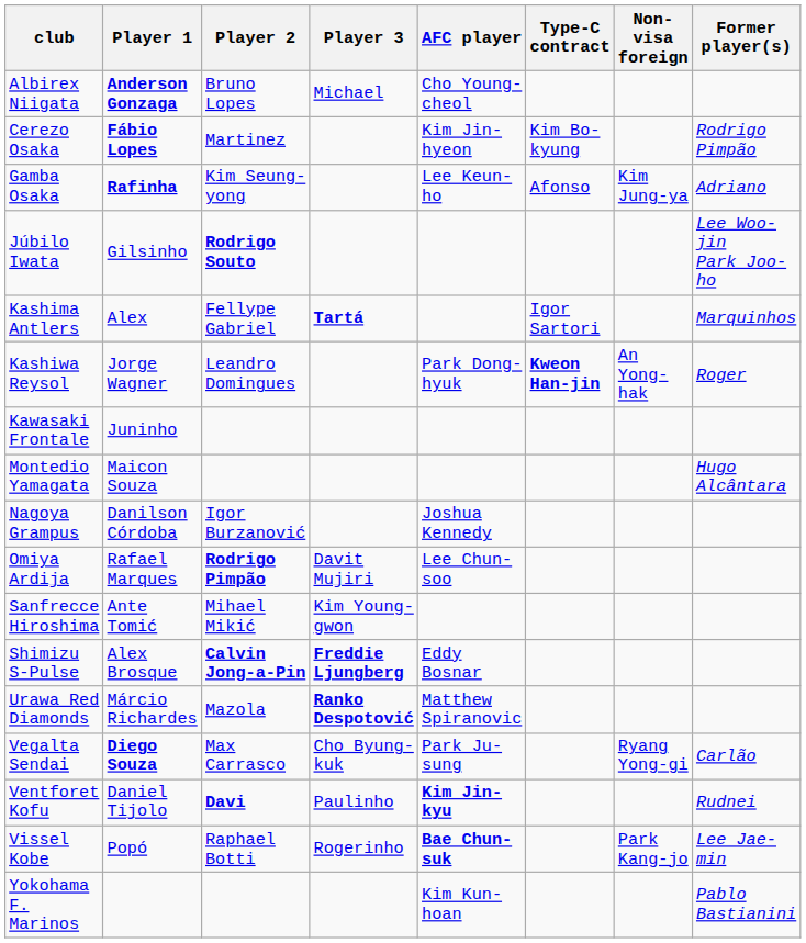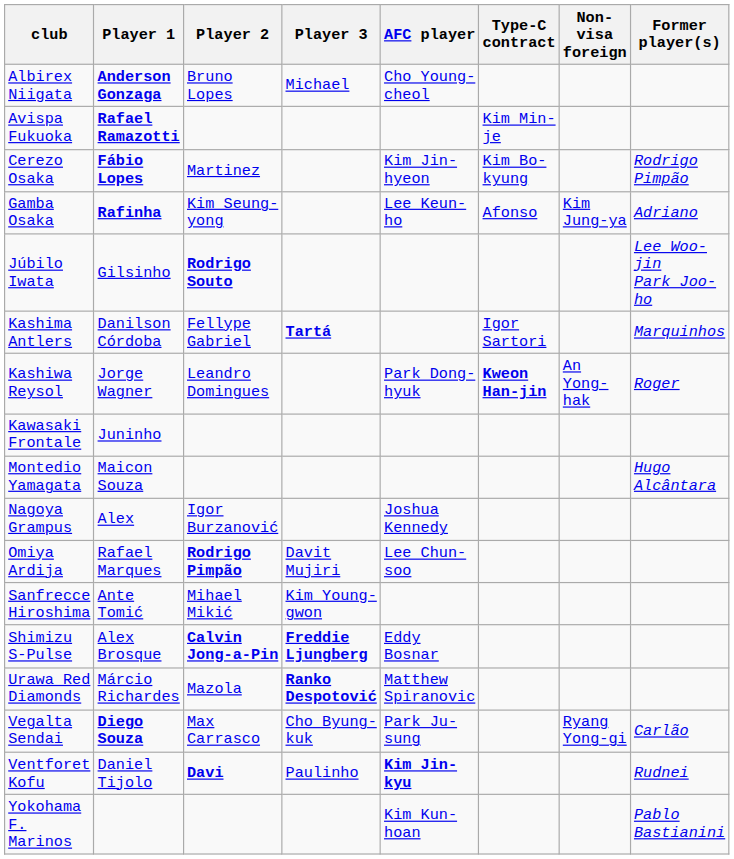 <table class="wikitable">
 <tr>
 <th width ="175">club</th>
 <th width ="175">Player 1</th>
 <th width ="175">Player 2</th>
 <th width ="175">Player 3</th>
 <th width ="175"><a href='#'>AFC</a> player</th>
 <th width ="175">Type-C contract</th>
 <th width ="175">Non-visa foreign</th>
 <th width ="175">Former player(s)</th>
 </tr>
 <tr>
 <td><a href='#'>Albirex Niigata</a></td>
 <td> <strong><a href='#'>Anderson Gonzaga</a></strong></td>
 <td> <a href='#'>Bruno Lopes</a></td>
 <td> <a href='#'>Michael</a></td>
 <td> <a href='#'>Cho Young-cheol</a></td>
 <td></td>
+<td></td>
+<td></td>
+</tr>
+<tr>
+<td><a href='#'>Avispa Fukuoka</a></td>
+<td> <strong><a href='#'>Rafael Ramazotti</a></strong></td>
+<td></td>
+<td></td>
+<td></td>
+<td> <a href='#'>Kim Min-je</a></td>
 <td></td>
 <td></td>
 </tr>
 <tr>
 <td><a href='#'>Cerezo Osaka</a></td>
 <td> <strong><a href='#'>Fábio Lopes</a></strong></td>
 <td> <a href='#'>Martinez</a></td>
 <td></td>
 <td> <a href='#'>Kim Jin-hyeon</a></td>
 <td> <a href='#'>Kim Bo-kyung</a></td>
 <td></td>
 <td> <em><a href='#'>Rodrigo Pimpão</a></em></td>
 </tr>
 <tr>
 <td><a href='#'>Gamba Osaka</a></td>
 <td> <strong><a href='#'>Rafinha</a></strong></td>
 <td> <a href='#'>Kim Seung-yong</a></td>
 <td></td>
 <td> <a href='#'>Lee Keun-ho</a></td>
 <td> <a href='#'>Afonso</a></td>
 <td> <a href='#'>Kim Jung-ya</a></td>
 <td> <em><a href='#'>Adriano</a></em></td>
 </tr>
 <tr>
 <td><a href='#'>Júbilo Iwata</a></td>
 <td> <a href='#'>Gilsinho</a></td>
 <td> <strong><a href='#'>Rodrigo Souto</a></strong></td>
 <td></td>
 <td></td>
 <td></td>
 <td></td>
 <td> <em><a href='#'>Lee Woo-jin</a></em> <br>  <em><a href='#'>Park Joo-ho</a></em></td>
 </tr>
 <tr>
 <td><a href='#'>Kashima Antlers</a></td>
-<td> <a href='#'>Alex</a></td>
+<td> <a href='#'>Danilson Córdoba</a></td>
 <td> <a href='#'>Fellype Gabriel</a></td>
 <td> <strong><a href='#'>Tartá</a></strong></td>
 <td></td>
 <td> <a href='#'>Igor Sartori</a></td>
 <td></td>
 <td> <em><a href='#'>Marquinhos</a></em></td>
 </tr>
 <tr>
 <td><a href='#'>Kashiwa Reysol</a></td>
 <td> <a href='#'>Jorge Wagner</a></td>
 <td> <a href='#'>Leandro Domingues</a></td>
 <td></td>
 <td> <a href='#'>Park Dong-hyuk</a></td>
 <td> <strong><a href='#'>Kweon Han-jin</a></strong></td>
 <td> <a href='#'>An Yong-hak</a></td>
 <td> <em><a href='#'>Roger</a></em></td>
 </tr>
 <tr>
 <td><a href='#'>Kawasaki Frontale</a></td>
 <td> <a href='#'>Juninho</a></td>
 <td></td>
 <td></td>
 <td></td>
 <td></td>
 <td></td>
 <td></td>
 </tr>
 <tr>
 <td><a href='#'>Montedio Yamagata</a></td>
 <td> <a href='#'>Maicon Souza</a></td>
 <td></td>
 <td></td>
 <td></td>
 <td></td>
 <td></td>
 <td> <em><a href='#'>Hugo Alcântara</a></em></td>
 </tr>
 <tr>
 <td><a href='#'>Nagoya Grampus</a></td>
-<td> <a href='#'>Danilson Córdoba</a></td>
+<td> <a href='#'>Alex</a></td>
 <td> <a href='#'>Igor Burzanović</a></td>
 <td></td>
 <td> <a href='#'>Joshua Kennedy</a></td>
 <td></td>
 <td></td>
 <td></td>
 </tr>
 <tr>
 <td><a href='#'>Omiya Ardija</a></td>
 <td> <a href='#'>Rafael Marques</a></td>
 <td> <strong><a href='#'>Rodrigo Pimpão</a></strong></td>
 <td> <a href='#'>Davit Mujiri</a></td>
 <td> <a href='#'>Lee Chun-soo</a></td>
 <td></td>
 <td></td>
 <td></td>
 </tr>
 <tr>
 <td><a href='#'>Sanfrecce Hiroshima</a></td>
 <td> <a href='#'>Ante Tomić</a></td>
 <td> <a href='#'>Mihael Mikić</a></td>
 <td> <a href='#'>Kim Young-gwon</a></td>
 <td></td>
 <td></td>
 <td></td>
 <td></td>
 </tr>
 <tr>
 <td><a href='#'>Shimizu S-Pulse</a></td>
 <td> <a href='#'>Alex Brosque</a></td>
 <td> <strong><a href='#'>Calvin Jong-a-Pin</a></strong></td>
 <td> <strong><a href='#'>Freddie Ljungberg</a></strong></td>
 <td> <a href='#'>Eddy Bosnar</a></td>
 <td></td>
 <td></td>
 <td></td>
 </tr>
 <tr>
 <td><a href='#'>Urawa Red Diamonds</a></td>
 <td> <a href='#'>Márcio Richardes</a></td>
 <td> <a href='#'>Mazola</a></td>
 <td> <strong><a href='#'>Ranko Despotović</a></strong></td>
 <td> <a href='#'>Matthew Spiranovic</a></td>
 <td></td>
 <td></td>
 <td></td>
 </tr>
 <tr>
 <td><a href='#'>Vegalta Sendai</a></td>
 <td> <strong><a href='#'>Diego Souza</a></strong></td>
 <td> <a href='#'>Max Carrasco</a></td>
 <td> <a href='#'>Cho Byung-kuk</a></td>
 <td> <a href='#'>Park Ju-sung</a></td>
 <td></td>
 <td> <a href='#'>Ryang Yong-gi</a></td>
 <td> <em><a href='#'>Carlão</a></em></td>
 </tr>
 <tr>
 <td><a href='#'>Ventforet Kofu</a></td>
 <td> <a href='#'>Daniel Tijolo</a></td>
 <td> <strong><a href='#'>Davi</a></strong></td>
 <td> <a href='#'>Paulinho</a></td>
 <td> <strong><a href='#'>Kim Jin-kyu</a></strong></td>
 <td></td>
 <td></td>
 <td> <em><a href='#'>Rudnei</a></em></td>
 </tr>
 <tr>
-<td><a href='#'>Vissel Kobe</a></td>
-<td> <a href='#'>Popó</a></td>
-<td> <a href='#'>Raphael Botti</a></td>
-<td> <a href='#'>Rogerinho</a></td>
-<td> <strong><a href='#'>Bae Chun-suk</a></strong></td>
-<td></td>
-<td> <a href='#'>Park Kang-jo</a></td>
-<td> <em><a href='#'>Lee Jae-min</a></em></td>
-</tr>
-<tr>
 <td><a href='#'>Yokohama F. Marinos</a></td>
 <td></td>
 <td></td>
 <td></td>
 <td> <a href='#'>Kim Kun-hoan</a></td>
 <td></td>
 <td></td>
 <td> <em><a href='#'>Pablo Bastianini</a></em></td>
 </tr>
 </table>
